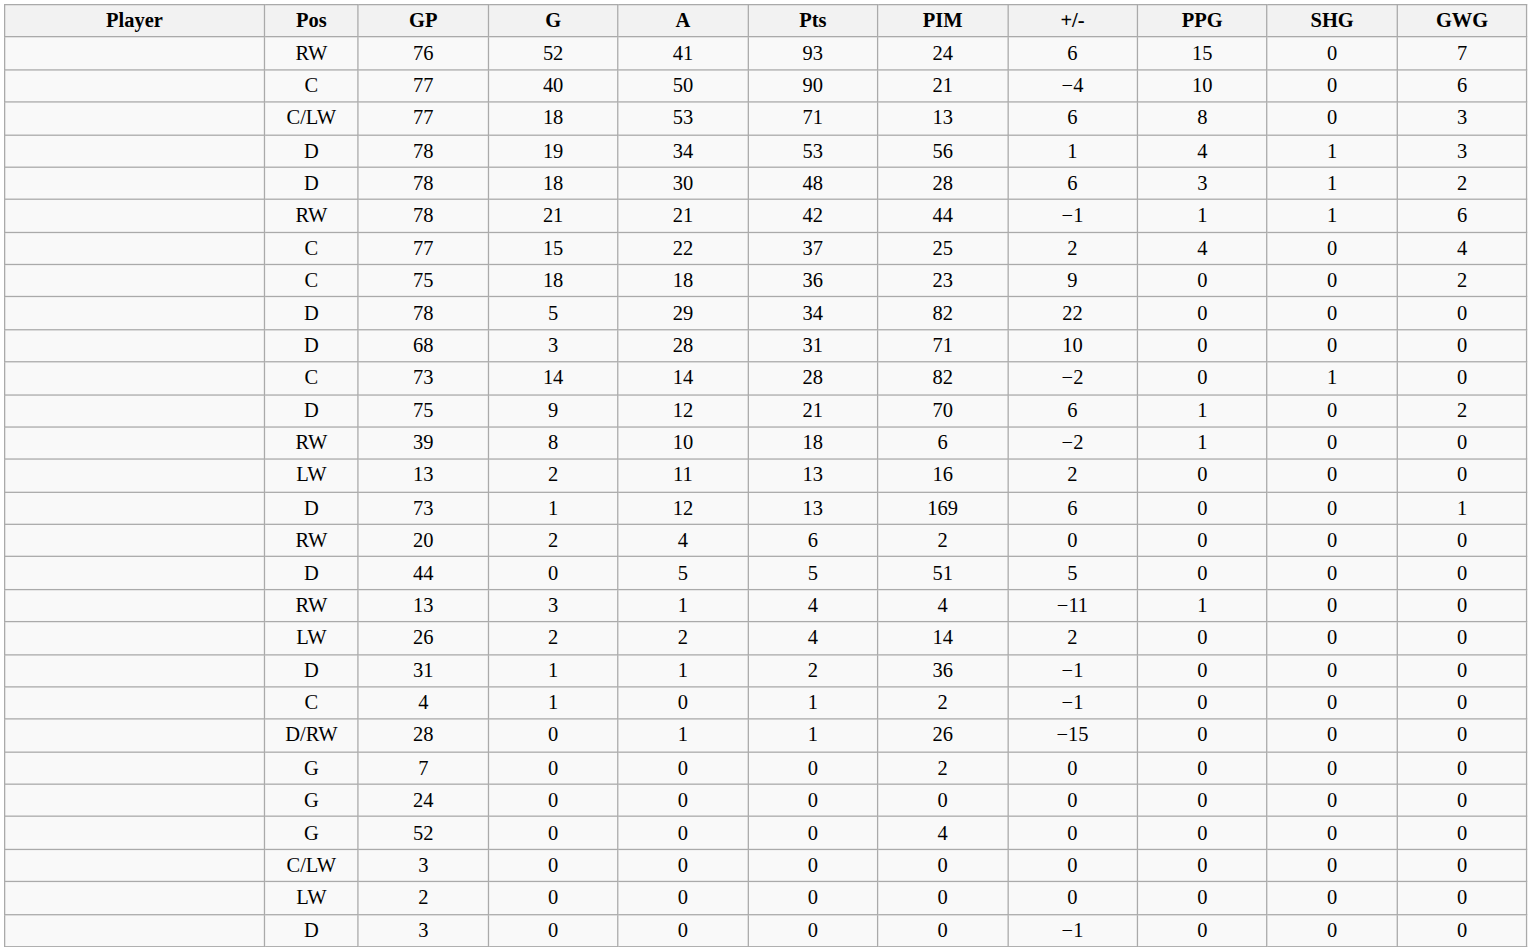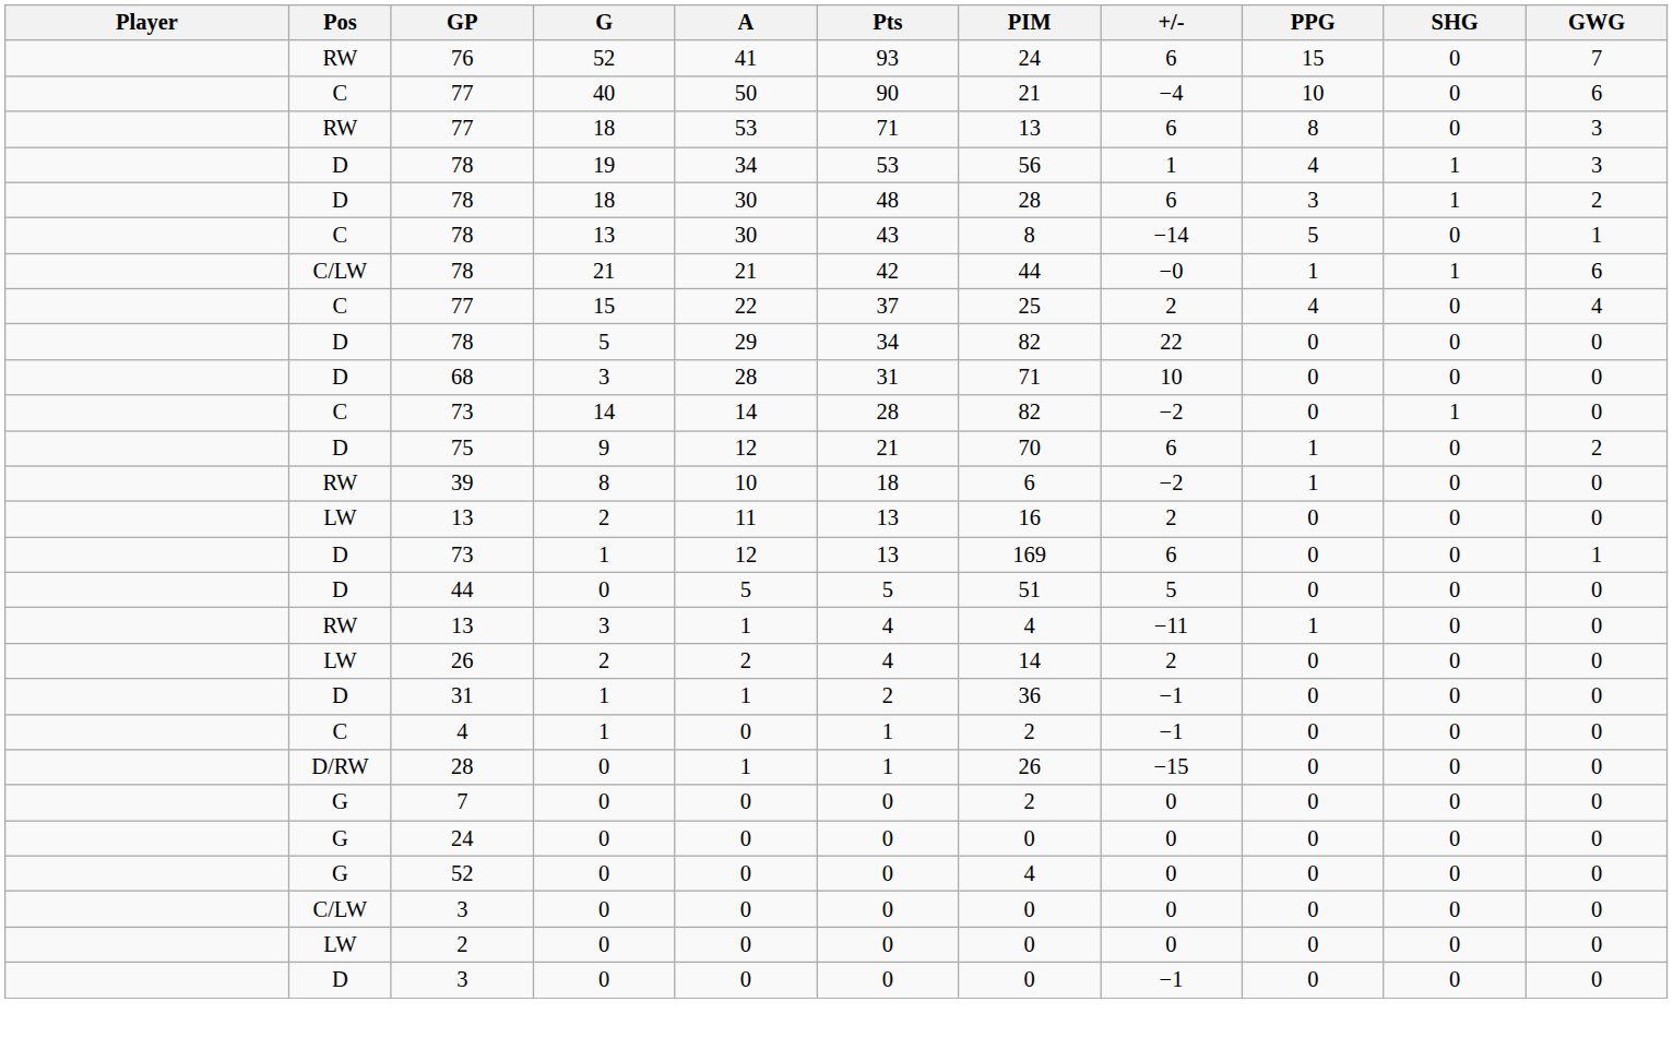 <table class="wikitable sortable" width="60%">
 <tr ALIGN="center">
 <th bgcolor="#DDDDFF" width="10%">Player</th>
 <th bgcolor="#DDDDFF" width="3%" title="Position">Pos</th>
 <th bgcolor="#DDDDFF" width="5%" title="Games played">GP</th>
 <th bgcolor="#DDDDFF" width="5%" title="Goals">G</th>
 <th bgcolor="#DDDDFF" width="5%" title="Assists">A</th>
 <th bgcolor="#DDDDFF" width="5%" title="Points">Pts</th>
 <th bgcolor="#DDDDFF" width="5%" title="Penalties in Minutes">PIM</th>
 <th bgcolor="#DDDDFF" width="5%" title="Plus/Minus">+/-</th>
 <th bgcolor="#DDDDFF" width="5%" title="Power Play Goals">PPG</th>
 <th bgcolor="#DDDDFF" width="5%" title="Short-handed Goals">SHG</th>
 <th bgcolor="#DDDDFF" width="5%" title="Game-winning Goals">GWG</th>
 </tr>
 <tr align="center">
 <td align="right"></td>
 <td>RW</td>
 <td>76</td>
 <td>52</td>
 <td>41</td>
 <td>93</td>
 <td>24</td>
 <td>6</td>
 <td>15</td>
 <td>0</td>
 <td>7</td>
 </tr>
 <tr align="center">
 <td align="right"></td>
 <td>C</td>
 <td>77</td>
 <td>40</td>
 <td>50</td>
 <td>90</td>
 <td>21</td>
 <td>−4</td>
 <td>10</td>
 <td>0</td>
 <td>6</td>
 </tr>
 <tr align="center">
 <td align="right"></td>
-<td>C/LW</td>
+<td>RW</td>
 <td>77</td>
 <td>18</td>
 <td>53</td>
 <td>71</td>
 <td>13</td>
 <td>6</td>
 <td>8</td>
 <td>0</td>
 <td>3</td>
 </tr>
 <tr align="center">
 <td align="right"></td>
 <td>D</td>
 <td>78</td>
 <td>19</td>
 <td>34</td>
 <td>53</td>
 <td>56</td>
 <td>1</td>
 <td>4</td>
 <td>1</td>
 <td>3</td>
 </tr>
 <tr align="center">
 <td align="right"></td>
 <td>D</td>
 <td>78</td>
 <td>18</td>
 <td>30</td>
 <td>48</td>
 <td>28</td>
 <td>6</td>
 <td>3</td>
 <td>1</td>
 <td>2</td>
 </tr>
 <tr align="center">
 <td align="right"></td>
-<td>RW</td>
+<td>C</td>
+<td>78</td>
+<td>13</td>
+<td>30</td>
+<td>43</td>
+<td>8</td>
+<td>−14</td>
+<td>5</td>
+<td>0</td>
+<td>1</td>
+</tr>
+<tr align="center">
+<td align="right"></td>
+<td>C/LW</td>
 <td>78</td>
 <td>21</td>
 <td>21</td>
 <td>42</td>
 <td>44</td>
-<td>−1</td>
+<td>−0</td>
 <td>1</td>
 <td>1</td>
 <td>6</td>
 </tr>
 <tr align="center">
 <td align="right"></td>
 <td>C</td>
 <td>77</td>
 <td>15</td>
 <td>22</td>
 <td>37</td>
 <td>25</td>
 <td>2</td>
 <td>4</td>
 <td>0</td>
 <td>4</td>
-</tr>
-<tr align="center">
-<td align="right"></td>
-<td>C</td>
-<td>75</td>
-<td>18</td>
-<td>18</td>
-<td>36</td>
-<td>23</td>
-<td>9</td>
-<td>0</td>
-<td>0</td>
-<td>2</td>
 </tr>
 <tr align="center">
 <td align="right"></td>
 <td>D</td>
 <td>78</td>
 <td>5</td>
 <td>29</td>
 <td>34</td>
 <td>82</td>
 <td>22</td>
 <td>0</td>
 <td>0</td>
 <td>0</td>
 </tr>
 <tr align="center">
 <td align="right"></td>
 <td>D</td>
 <td>68</td>
 <td>3</td>
 <td>28</td>
 <td>31</td>
 <td>71</td>
 <td>10</td>
 <td>0</td>
 <td>0</td>
 <td>0</td>
 </tr>
 <tr align="center">
 <td align="right"></td>
 <td>C</td>
 <td>73</td>
 <td>14</td>
 <td>14</td>
 <td>28</td>
 <td>82</td>
 <td>−2</td>
 <td>0</td>
 <td>1</td>
 <td>0</td>
 </tr>
 <tr align="center">
 <td align="right"></td>
 <td>D</td>
 <td>75</td>
 <td>9</td>
 <td>12</td>
 <td>21</td>
 <td>70</td>
 <td>6</td>
 <td>1</td>
 <td>0</td>
 <td>2</td>
 </tr>
 <tr align="center">
 <td align="right"></td>
 <td>RW</td>
 <td>39</td>
 <td>8</td>
 <td>10</td>
 <td>18</td>
 <td>6</td>
 <td>−2</td>
 <td>1</td>
 <td>0</td>
 <td>0</td>
 </tr>
 <tr align="center">
 <td align="right"></td>
 <td>LW</td>
 <td>13</td>
 <td>2</td>
 <td>11</td>
 <td>13</td>
 <td>16</td>
 <td>2</td>
 <td>0</td>
 <td>0</td>
 <td>0</td>
 </tr>
 <tr align="center">
 <td align="right"></td>
 <td>D</td>
 <td>73</td>
 <td>1</td>
 <td>12</td>
 <td>13</td>
 <td>169</td>
 <td>6</td>
 <td>0</td>
 <td>0</td>
 <td>1</td>
-</tr>
-<tr align="center">
-<td align="right"></td>
-<td>RW</td>
-<td>20</td>
-<td>2</td>
-<td>4</td>
-<td>6</td>
-<td>2</td>
-<td>0</td>
-<td>0</td>
-<td>0</td>
-<td>0</td>
 </tr>
 <tr align="center">
 <td align="right"></td>
 <td>D</td>
 <td>44</td>
 <td>0</td>
 <td>5</td>
 <td>5</td>
 <td>51</td>
 <td>5</td>
 <td>0</td>
 <td>0</td>
 <td>0</td>
 </tr>
 <tr align="center">
 <td align="right"></td>
 <td>RW</td>
 <td>13</td>
 <td>3</td>
 <td>1</td>
 <td>4</td>
 <td>4</td>
 <td>−11</td>
 <td>1</td>
 <td>0</td>
 <td>0</td>
 </tr>
 <tr align="center">
 <td align="right"></td>
 <td>LW</td>
 <td>26</td>
 <td>2</td>
 <td>2</td>
 <td>4</td>
 <td>14</td>
 <td>2</td>
 <td>0</td>
 <td>0</td>
 <td>0</td>
 </tr>
 <tr align="center">
 <td align="right"></td>
 <td>D</td>
 <td>31</td>
 <td>1</td>
 <td>1</td>
 <td>2</td>
 <td>36</td>
 <td>−1</td>
 <td>0</td>
 <td>0</td>
 <td>0</td>
 </tr>
 <tr align="center">
 <td align="right"></td>
 <td>C</td>
 <td>4</td>
 <td>1</td>
 <td>0</td>
 <td>1</td>
 <td>2</td>
 <td>−1</td>
 <td>0</td>
 <td>0</td>
 <td>0</td>
 </tr>
 <tr align="center">
 <td align="right"></td>
 <td>D/RW</td>
 <td>28</td>
 <td>0</td>
 <td>1</td>
 <td>1</td>
 <td>26</td>
 <td>−15</td>
 <td>0</td>
 <td>0</td>
 <td>0</td>
 </tr>
 <tr align="center">
 <td align="right"></td>
 <td>G</td>
 <td>7</td>
 <td>0</td>
 <td>0</td>
 <td>0</td>
 <td>2</td>
 <td>0</td>
 <td>0</td>
 <td>0</td>
 <td>0</td>
 </tr>
 <tr align="center">
 <td align="right"></td>
 <td>G</td>
 <td>24</td>
 <td>0</td>
 <td>0</td>
 <td>0</td>
 <td>0</td>
 <td>0</td>
 <td>0</td>
 <td>0</td>
 <td>0</td>
 </tr>
 <tr align="center">
 <td align="right"></td>
 <td>G</td>
 <td>52</td>
 <td>0</td>
 <td>0</td>
 <td>0</td>
 <td>4</td>
 <td>0</td>
 <td>0</td>
 <td>0</td>
 <td>0</td>
 </tr>
 <tr align="center">
 <td align="right"></td>
 <td>C/LW</td>
 <td>3</td>
 <td>0</td>
 <td>0</td>
 <td>0</td>
 <td>0</td>
 <td>0</td>
 <td>0</td>
 <td>0</td>
 <td>0</td>
 </tr>
 <tr align="center">
 <td align="right"></td>
 <td>LW</td>
 <td>2</td>
 <td>0</td>
 <td>0</td>
 <td>0</td>
 <td>0</td>
 <td>0</td>
 <td>0</td>
 <td>0</td>
 <td>0</td>
 </tr>
 <tr align="center">
 <td align="right"></td>
 <td>D</td>
 <td>3</td>
 <td>0</td>
 <td>0</td>
 <td>0</td>
 <td>0</td>
 <td>−1</td>
 <td>0</td>
 <td>0</td>
 <td>0</td>
 </tr>
 </table>
